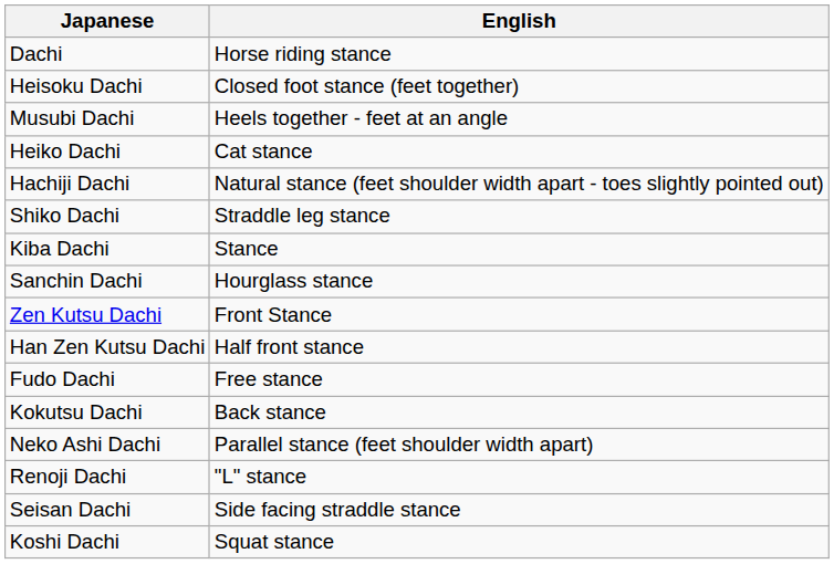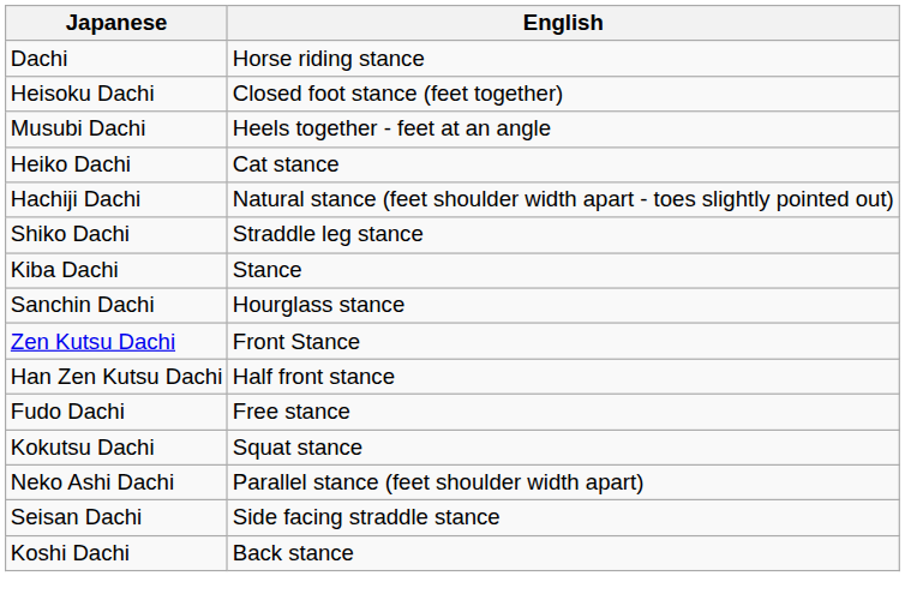 <table class="wikitable">
 <tr>
 <th>Japanese</th>
 <th>English</th>
 </tr>
 <tr>
 <td>Dachi</td>
 <td>Horse riding stance</td>
 </tr>
 <tr>
 <td>Heisoku Dachi</td>
 <td>Closed foot stance (feet together)</td>
 </tr>
 <tr>
 <td>Musubi Dachi</td>
 <td>Heels together - feet at an angle</td>
 </tr>
 <tr>
 <td>Heiko Dachi</td>
 <td>Cat stance</td>
 </tr>
 <tr>
 <td>Hachiji Dachi</td>
 <td>Natural stance (feet shoulder width apart - toes slightly pointed out)</td>
 </tr>
 <tr>
 <td>Shiko Dachi</td>
 <td>Straddle leg stance</td>
 </tr>
 <tr>
 <td>Kiba Dachi</td>
 <td>Stance</td>
 </tr>
 <tr>
 <td>Sanchin Dachi</td>
 <td>Hourglass stance</td>
 </tr>
 <tr>
 <td><a href='#'>Zen Kutsu Dachi</a></td>
 <td>Front Stance</td>
 </tr>
 <tr>
 <td>Han Zen Kutsu Dachi</td>
 <td>Half front stance</td>
 </tr>
 <tr>
 <td>Fudo Dachi</td>
 <td>Free stance</td>
 </tr>
 <tr>
 <td>Kokutsu Dachi</td>
-<td>Back stance</td>
+<td>Squat stance</td>
 </tr>
 <tr>
 <td>Neko Ashi Dachi</td>
 <td>Parallel stance (feet shoulder width apart)</td>
-</tr>
-<tr>
-<td>Renoji Dachi</td>
-<td>"L" stance</td>
 </tr>
 <tr>
 <td>Seisan Dachi</td>
 <td>Side facing straddle stance</td>
 </tr>
 <tr>
 <td>Koshi Dachi</td>
-<td>Squat stance</td>
+<td>Back stance</td>
 </tr>
 </table>
